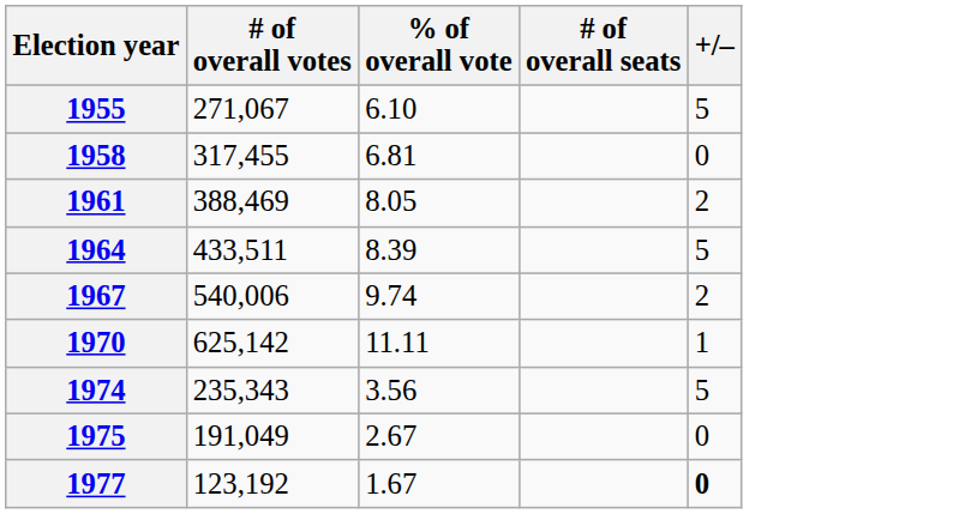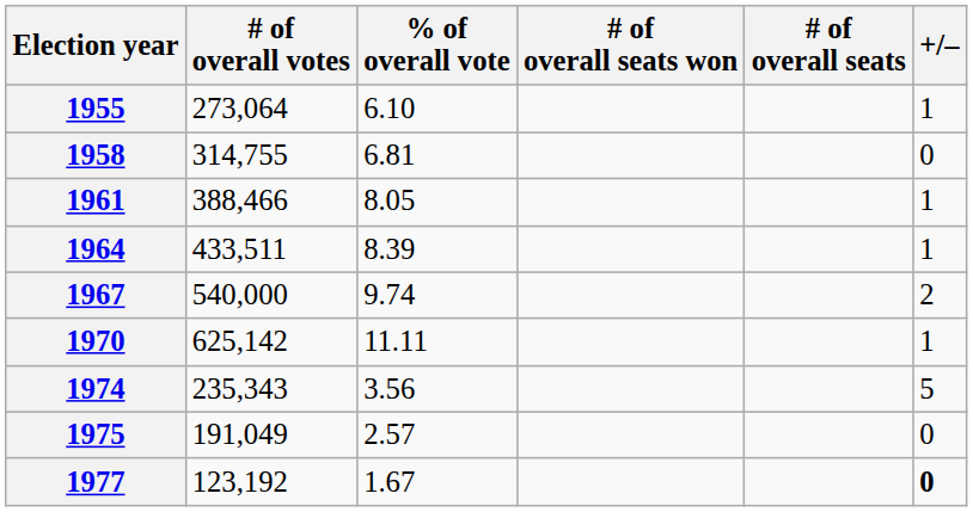 <table class=wikitable>
 <tr>
 <th>Election year</th>
 <th># of<br>overall votes</th>
 <th>% of<br>overall vote</th>
+<th># of<br>overall seats won</th>
 <th># of<br>overall seats</th>
 <th>+/–</th>
 </tr>
 <tr>
 <th><a href='#'>1955</a></th>
-<td>271,067</td>
+<td>273,064</td>
 <td>6.10</td>
 <td></td>
-<td> 5</td>
+<td></td>
+<td> 1</td>
 </tr>
 <tr>
 <th><a href='#'>1958</a></th>
-<td>317,455</td>
+<td>314,755</td>
 <td>6.81</td>
+<td></td>
 <td></td>
 <td> 0</td>
 </tr>
 <tr>
 <th><a href='#'>1961</a></th>
-<td>388,469</td>
+<td>388,466</td>
 <td>8.05</td>
 <td></td>
-<td> 2</td>
+<td></td>
+<td> 1</td>
 </tr>
 <tr>
 <th><a href='#'>1964</a></th>
 <td>433,511</td>
 <td>8.39</td>
 <td></td>
-<td> 5</td>
+<td></td>
+<td> 1</td>
 </tr>
 <tr>
 <th><a href='#'>1967</a></th>
-<td>540,006</td>
+<td>540,000</td>
 <td>9.74</td>
+<td></td>
 <td></td>
 <td> 2</td>
 </tr>
 <tr>
 <th><a href='#'>1970</a></th>
 <td>625,142</td>
 <td>11.11</td>
 <td></td>
+<td></td>
 <td> 1</td>
 </tr>
 <tr>
 <th><a href='#'>1974</a></th>
 <td>235,343</td>
 <td>3.56</td>
 <td></td>
+<td></td>
 <td> 5</td>
 </tr>
 <tr>
 <th><a href='#'>1975</a></th>
 <td>191,049</td>
-<td>2.67</td>
+<td>2.57</td>
+<td></td>
 <td></td>
 <td> 0</td>
 </tr>
 <tr>
 <th><a href='#'>1977</a></th>
 <td>123,192</td>
 <td>1.67</td>
 <td></td>
+<td></td>
 <td><strong> 0</strong></td>
 </tr>
 </table>
